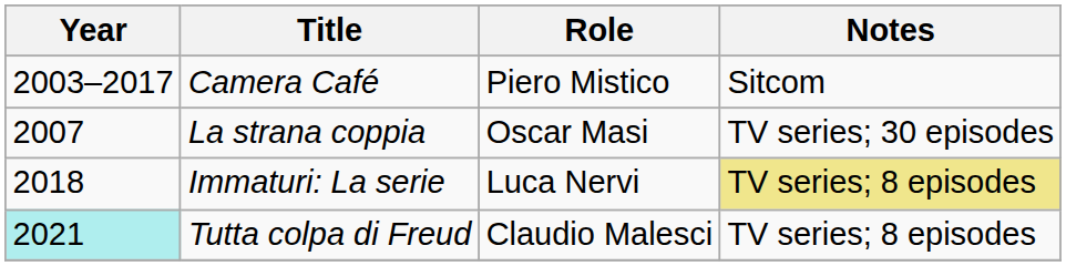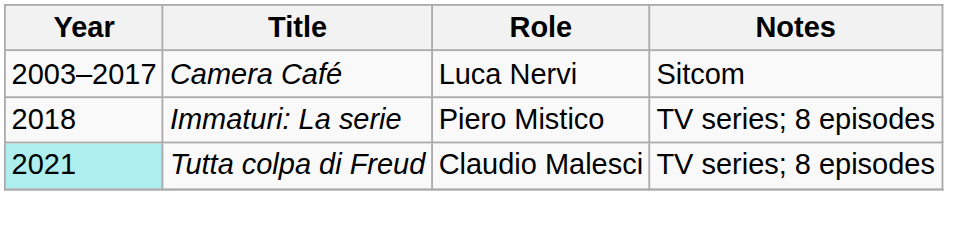 <table class="wikitable sortable">
 <tr>
 <th>Year</th>
 <th>Title</th>
 <th>Role</th>
 <th class="unsortable">Notes</th>
 </tr>
 <tr>
 <td>2003–2017</td>
 <td><em>Camera Café</em></td>
-<td>Piero Mistico</td>
+<td>Luca Nervi</td>
 <td>Sitcom</td>
-</tr>
-<tr>
-<td>2007</td>
-<td><em>La strana coppia</em></td>
-<td>Oscar Masi</td>
-<td>TV series; 30 episodes</td>
 </tr>
 <tr>
 <td>2018</td>
 <td><em>Immaturi: La serie</em></td>
-<td>Luca Nervi</td>
-<td style="background: khaki;">TV series; 8 episodes</td>
+<td>Piero Mistico</td>
+<td>TV series; 8 episodes</td>
 </tr>
 <tr>
 <td style="background: paleturquoise;">2021</td>
 <td><em>Tutta colpa di Freud</em></td>
 <td>Claudio Malesci</td>
 <td>TV series; 8 episodes</td>
 </tr>
 <tr>
 </tr>
 </table>
